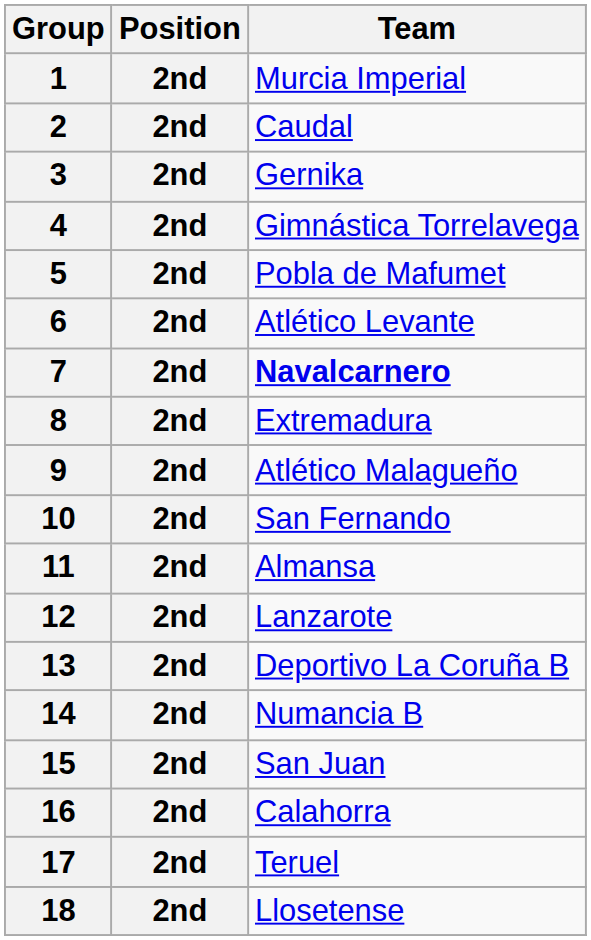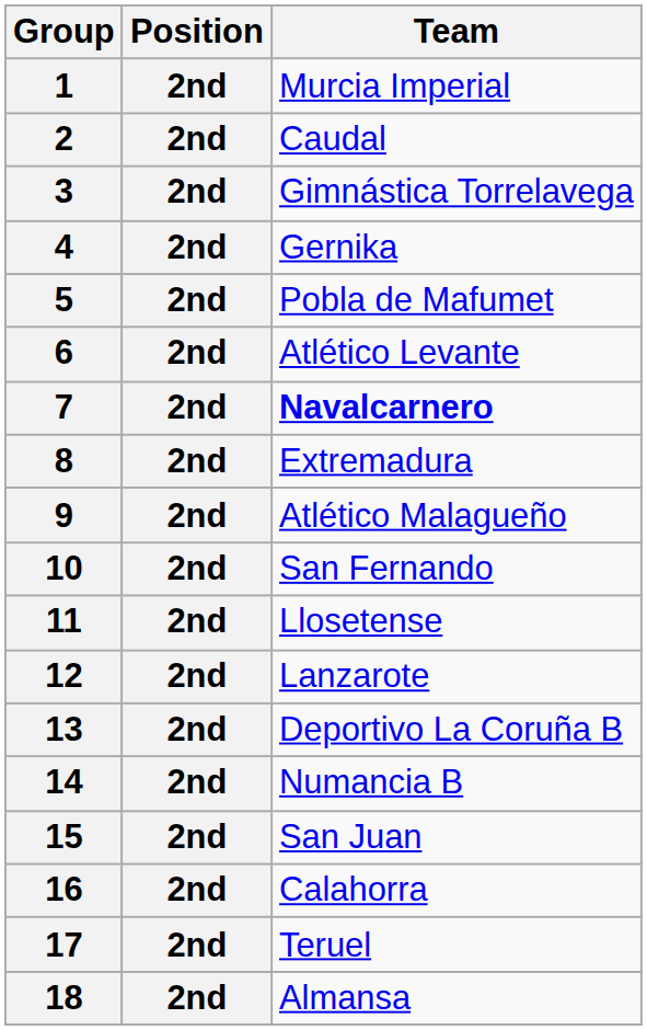 <table class="wikitable">
 <tr>
 <th>Group</th>
 <th>Position</th>
 <th>Team</th>
 </tr>
 <tr>
 <th>1</th>
 <th>2nd</th>
 <td><a href='#'>Murcia Imperial</a></td>
 </tr>
 <tr>
 <th>2</th>
 <th>2nd</th>
 <td><a href='#'>Caudal</a></td>
 </tr>
 <tr>
 <th>3</th>
 <th>2nd</th>
-<td><a href='#'>Gernika</a></td>
+<td><a href='#'>Gimnástica Torrelavega</a></td>
 </tr>
 <tr>
 <th>4</th>
 <th>2nd</th>
-<td><a href='#'>Gimnástica Torrelavega</a></td>
+<td><a href='#'>Gernika</a></td>
 </tr>
 <tr>
 <th>5</th>
 <th>2nd</th>
 <td><a href='#'>Pobla de Mafumet</a></td>
 </tr>
 <tr>
 <th>6</th>
 <th>2nd</th>
 <td><a href='#'>Atlético Levante</a></td>
 </tr>
 <tr>
 <th>7</th>
 <th>2nd</th>
 <td><strong><a href='#'>Navalcarnero</a></strong></td>
 </tr>
 <tr>
 <th>8</th>
 <th>2nd</th>
 <td><a href='#'>Extremadura</a></td>
 </tr>
 <tr>
 <th>9</th>
 <th>2nd</th>
 <td><a href='#'>Atlético Malagueño</a></td>
 </tr>
 <tr>
 <th>10</th>
 <th>2nd</th>
 <td><a href='#'>San Fernando</a></td>
 </tr>
 <tr>
 <th>11</th>
 <th>2nd</th>
-<td><a href='#'>Almansa</a></td>
+<td><a href='#'>Llosetense</a></td>
 </tr>
 <tr>
 <th>12</th>
 <th>2nd</th>
 <td><a href='#'>Lanzarote</a></td>
 </tr>
 <tr>
 <th>13</th>
 <th>2nd</th>
 <td><a href='#'>Deportivo La Coruña B</a></td>
 </tr>
 <tr>
 <th>14</th>
 <th>2nd</th>
 <td><a href='#'>Numancia B</a></td>
 </tr>
 <tr>
 <th>15</th>
 <th>2nd</th>
 <td><a href='#'>San Juan</a></td>
 </tr>
 <tr>
 <th>16</th>
 <th>2nd</th>
 <td><a href='#'>Calahorra</a></td>
 </tr>
 <tr>
 <th>17</th>
 <th>2nd</th>
 <td><a href='#'>Teruel</a></td>
 </tr>
 <tr>
 <th>18</th>
 <th>2nd</th>
-<td><a href='#'>Llosetense</a></td>
+<td><a href='#'>Almansa</a></td>
 </tr>
 <tr>
 </tr>
 </table>
